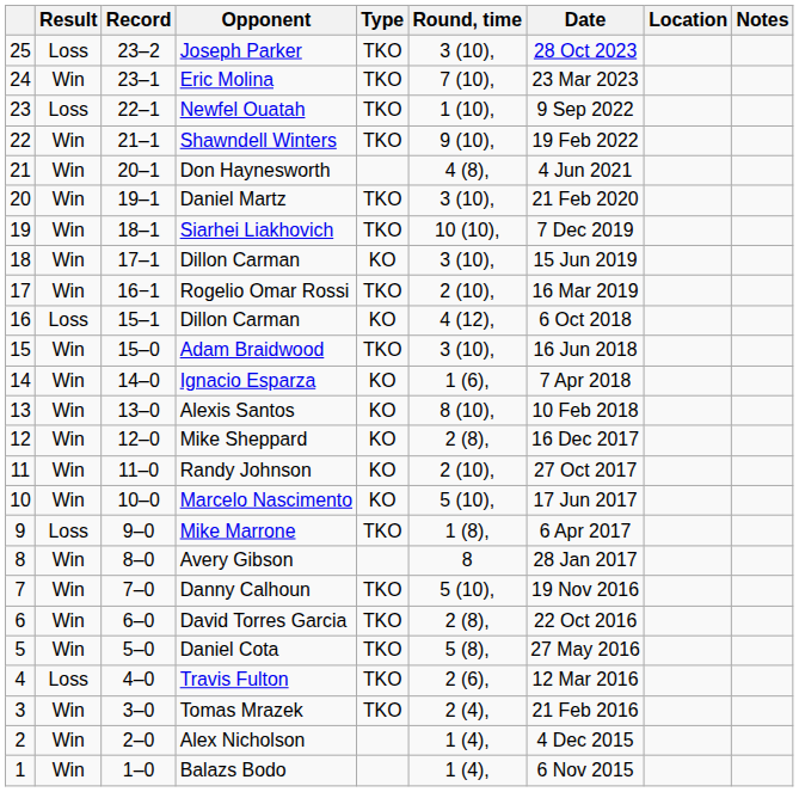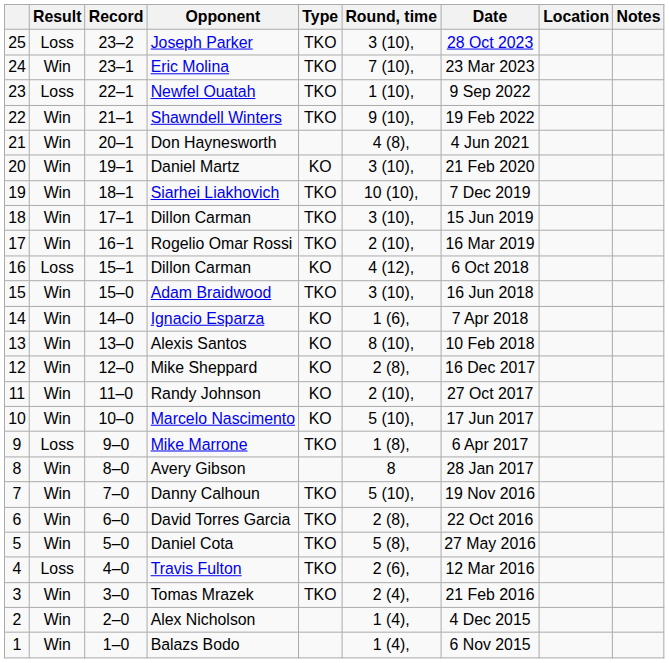 <table class="wikitable" style="text-align:center">
 <tr>
 <th></th>
 <th>Result</th>
 <th>Record</th>
 <th>Opponent</th>
 <th>Type</th>
 <th>Round, time</th>
 <th>Date</th>
 <th>Location</th>
 <th>Notes</th>
 </tr>
 <tr>
 <td>25</td>
 <td>Loss</td>
 <td>23–2</td>
 <td align=left><a href='#'>Joseph Parker</a></td>
 <td>TKO</td>
 <td>3 (10), </td>
 <td><a href='#'>28 Oct 2023</a></td>
 <td align=left></td>
 <td style="text-align:left;"></td>
 </tr>
 <tr>
 <td>24</td>
 <td>Win</td>
 <td>23–1</td>
 <td style="text-align:left;"><a href='#'>Eric Molina</a></td>
 <td>TKO</td>
 <td>7 (10), </td>
 <td>23 Mar 2023</td>
 <td style="text-align:left;"></td>
 <td></td>
 </tr>
 <tr>
 <td>23</td>
 <td>Loss</td>
 <td>22–1</td>
 <td style="text-align:left;"><a href='#'>Newfel Ouatah</a></td>
 <td>TKO</td>
 <td>1 (10), </td>
 <td>9 Sep 2022</td>
 <td style="text-align:left;"></td>
 <td></td>
 </tr>
 <tr>
 <td>22</td>
 <td>Win</td>
 <td>21–1</td>
 <td style="text-align:left;"><a href='#'>Shawndell Winters</a></td>
 <td>TKO</td>
 <td>9 (10), </td>
 <td>19 Feb 2022</td>
 <td style="text-align:left;"></td>
 <td></td>
 </tr>
 <tr>
 <td>21</td>
 <td>Win</td>
 <td>20–1</td>
 <td style="text-align:left;">Don Haynesworth</td>
 <td></td>
 <td>4 (8), </td>
 <td>4 Jun 2021</td>
 <td style="text-align:left;"></td>
 <td></td>
 </tr>
 <tr>
 <td>20</td>
 <td>Win</td>
 <td>19–1</td>
 <td style="text-align:left;">Daniel Martz</td>
-<td>TKO</td>
+<td>KO</td>
 <td>3 (10), </td>
 <td>21 Feb 2020</td>
 <td style="text-align:left;"></td>
 <td style="text-align:left;"></td>
 </tr>
 <tr>
 <td>19</td>
 <td>Win</td>
 <td>18–1</td>
 <td style="text-align:left;"><a href='#'>Siarhei Liakhovich</a></td>
 <td>TKO</td>
 <td>10 (10), </td>
 <td>7 Dec 2019</td>
 <td style="text-align:left;"></td>
 <td style="text-align:left;"></td>
 </tr>
 <tr>
 <td>18</td>
 <td>Win</td>
 <td>17–1</td>
 <td style="text-align:left;">Dillon Carman</td>
-<td>KO</td>
+<td>TKO</td>
 <td>3 (10), </td>
 <td>15 Jun 2019</td>
 <td style="text-align:left;"></td>
 <td></td>
 </tr>
 <tr>
 <td>17</td>
 <td>Win</td>
 <td>16−1</td>
 <td style="text-align:left;">Rogelio Omar Rossi</td>
 <td>TKO</td>
 <td>2 (10), </td>
 <td>16 Mar 2019</td>
 <td style="text-align:left;"></td>
 <td></td>
 </tr>
 <tr>
 <td>16</td>
 <td>Loss</td>
 <td>15–1</td>
 <td style="text-align:left;">Dillon Carman</td>
 <td>KO</td>
 <td>4 (12), </td>
 <td>6 Oct 2018</td>
 <td style="text-align:left;"></td>
 <td style="text-align:left;"></td>
 </tr>
 <tr>
 <td>15</td>
 <td>Win</td>
 <td>15–0</td>
 <td style="text-align:left;"><a href='#'>Adam Braidwood</a></td>
 <td>TKO</td>
 <td>3 (10), </td>
 <td>16 Jun 2018</td>
 <td style="text-align:left;"></td>
 <td style="text-align:left;"></td>
 </tr>
 <tr>
 <td>14</td>
 <td>Win</td>
 <td>14–0</td>
 <td style="text-align:left;"><a href='#'>Ignacio Esparza</a></td>
 <td>KO</td>
 <td>1 (6), </td>
 <td>7 Apr 2018</td>
 <td style="text-align:left;"></td>
 <td></td>
 </tr>
 <tr>
 <td>13</td>
 <td>Win</td>
 <td>13–0</td>
 <td style="text-align:left;">Alexis Santos</td>
 <td>KO</td>
 <td>8 (10), </td>
 <td>10 Feb 2018</td>
 <td style="text-align:left;"></td>
 <td style="text-align:left;"></td>
 </tr>
 <tr>
 <td>12</td>
 <td>Win</td>
 <td>12–0</td>
 <td style="text-align:left;">Mike Sheppard</td>
 <td>KO</td>
 <td>2 (8), </td>
 <td>16 Dec 2017</td>
 <td style="text-align:left;"></td>
 <td></td>
 </tr>
 <tr>
 <td>11</td>
 <td>Win</td>
 <td>11–0</td>
 <td style="text-align:left;">Randy Johnson</td>
 <td>KO</td>
 <td>2 (10), </td>
 <td>27 Oct 2017</td>
 <td style="text-align:left;"></td>
 <td></td>
 </tr>
 <tr>
 <td>10</td>
 <td>Win</td>
 <td>10–0</td>
 <td style="text-align:left;"><a href='#'>Marcelo Nascimento</a></td>
 <td>KO</td>
 <td>5 (10), </td>
 <td>17 Jun 2017</td>
 <td style="text-align:left;"></td>
 <td style="text-align:left;"></td>
 </tr>
 <tr>
 <td>9</td>
 <td>Loss</td>
 <td>9–0</td>
 <td style="text-align:left;"><a href='#'>Mike Marrone</a></td>
 <td>TKO</td>
 <td>1 (8), </td>
 <td>6 Apr 2017</td>
 <td style="text-align:left;"></td>
 <td></td>
 </tr>
 <tr>
 <td>8</td>
 <td>Win</td>
 <td>8–0</td>
 <td style="text-align:left;">Avery Gibson</td>
 <td></td>
 <td>8</td>
 <td>28 Jan 2017</td>
 <td style="text-align:left;"></td>
 <td></td>
 </tr>
 <tr>
 <td>7</td>
 <td>Win</td>
 <td>7–0</td>
 <td style="text-align:left;">Danny Calhoun</td>
 <td>TKO</td>
 <td>5 (10), </td>
 <td>19 Nov 2016</td>
 <td style="text-align:left;"></td>
 <td></td>
 </tr>
 <tr>
 <td>6</td>
 <td>Win</td>
 <td>6–0</td>
 <td style="text-align:left;">David Torres Garcia</td>
 <td>TKO</td>
 <td>2 (8), </td>
 <td>22 Oct 2016</td>
 <td style="text-align:left;"></td>
 <td></td>
 </tr>
 <tr>
 <td>5</td>
 <td>Win</td>
 <td>5–0</td>
 <td style="text-align:left;">Daniel Cota</td>
 <td>TKO</td>
 <td>5 (8), </td>
 <td>27 May 2016</td>
 <td style="text-align:left;"></td>
 <td></td>
 </tr>
 <tr>
 <td>4</td>
 <td>Loss</td>
 <td>4–0</td>
 <td style="text-align:left;"><a href='#'>Travis Fulton</a></td>
 <td>TKO</td>
 <td>2 (6), </td>
 <td>12 Mar 2016</td>
 <td style="text-align:left;"></td>
 <td></td>
 </tr>
 <tr>
 <td>3</td>
 <td>Win</td>
 <td>3–0</td>
 <td style="text-align:left;">Tomas Mrazek</td>
 <td>TKO</td>
 <td>2 (4), </td>
 <td>21 Feb 2016</td>
 <td style="text-align:left;"></td>
 <td></td>
 </tr>
 <tr>
 <td>2</td>
 <td>Win</td>
 <td>2–0</td>
 <td style="text-align:left;">Alex Nicholson</td>
 <td></td>
 <td>1 (4), </td>
 <td>4 Dec 2015</td>
 <td style="text-align:left;"></td>
 <td></td>
 </tr>
 <tr>
 <td>1</td>
 <td>Win</td>
 <td>1–0</td>
 <td style="text-align:left;">Balazs Bodo</td>
 <td></td>
 <td>1 (4), </td>
 <td>6 Nov 2015</td>
 <td style="text-align:left;"></td>
 <td></td>
 </tr>
 </table>
